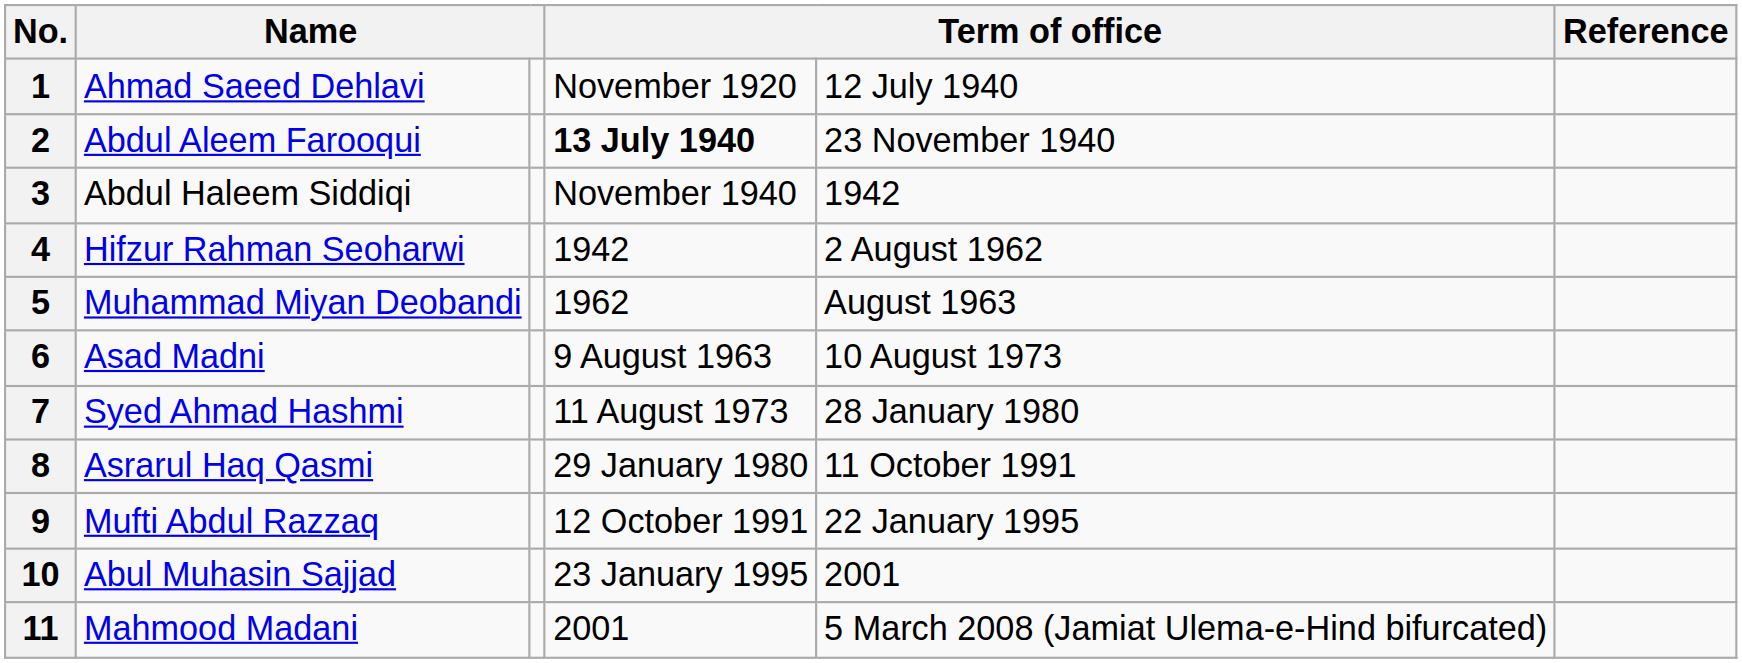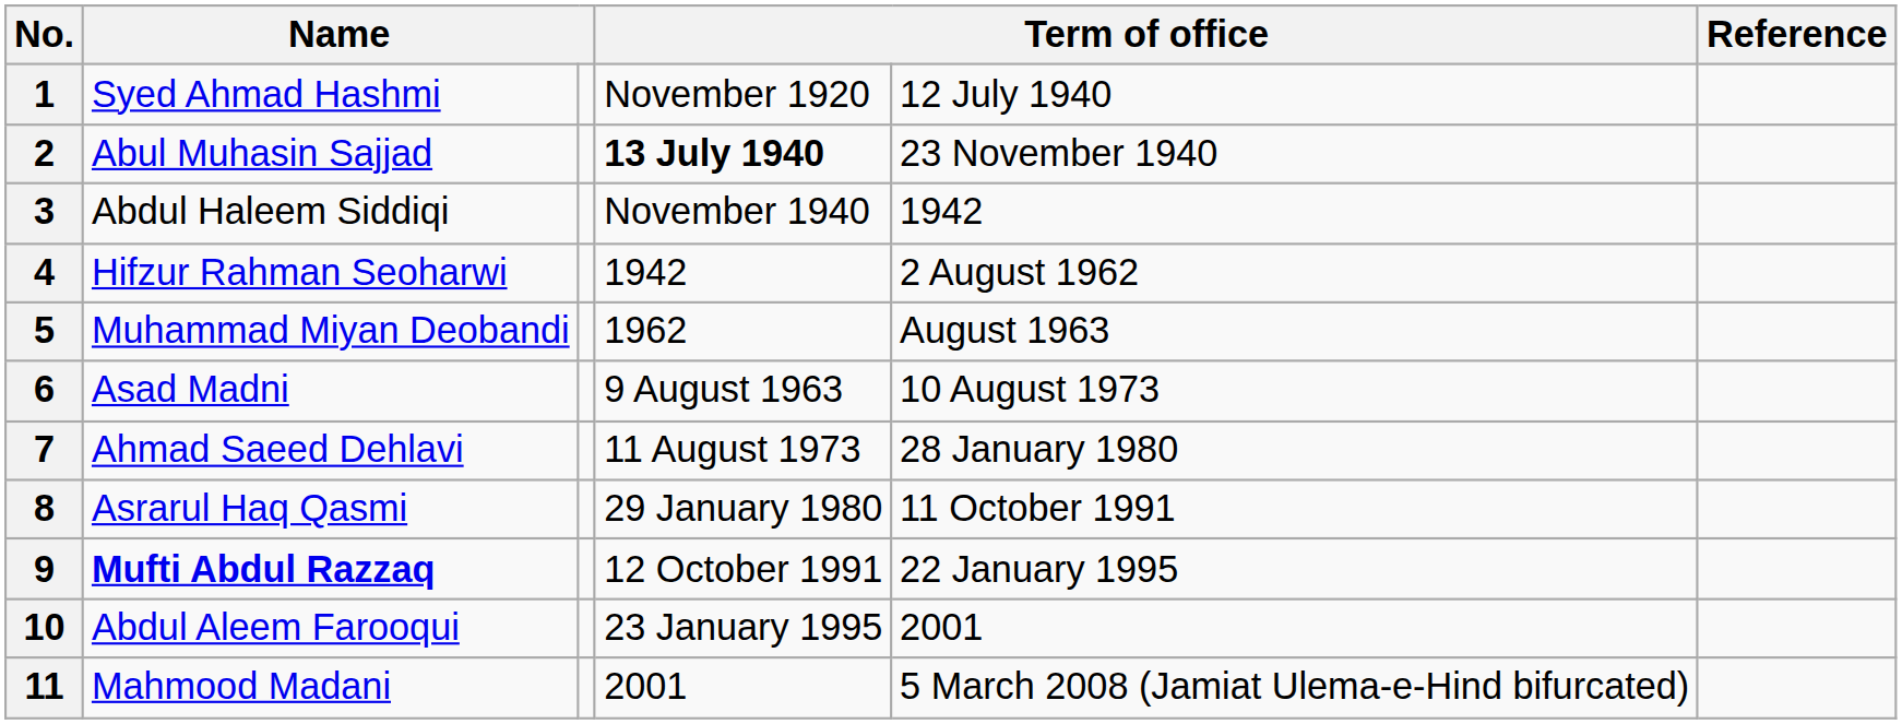 <table class="wikitable">
 <tr>
 <th>No.</th>
 <th colspan=2>Name</th>
 <th colspan=2>Term of office</th>
 <th>Reference</th>
 </tr>
 <tr>
 <th>1</th>
-<td><a href='#'>Ahmad Saeed Dehlavi</a></td>
+<td><a href='#'>Syed Ahmad Hashmi</a></td>
 <td></td>
 <td>November 1920</td>
 <td>12 July 1940</td>
 <td></td>
 </tr>
 <tr>
 <th>2</th>
-<td><a href='#'>Abdul Aleem Farooqui</a></td>
+<td><a href='#'>Abul Muhasin Sajjad</a></td>
 <td></td>
 <td><strong>13 July 1940</strong></td>
 <td>23 November 1940</td>
 <td></td>
 </tr>
 <tr>
 <th>3</th>
 <td>Abdul Haleem Siddiqi</td>
 <td></td>
 <td>November 1940</td>
 <td>1942</td>
 <td></td>
 </tr>
 <tr>
 <th>4</th>
 <td><a href='#'>Hifzur Rahman Seoharwi</a></td>
 <td></td>
 <td>1942</td>
 <td>2 August 1962</td>
 <td></td>
 </tr>
 <tr>
 <th>5</th>
 <td><a href='#'>Muhammad Miyan Deobandi</a></td>
 <td></td>
 <td>1962</td>
 <td>August 1963</td>
 <td></td>
 </tr>
 <tr>
 <th>6</th>
 <td><a href='#'>Asad Madni</a></td>
 <td></td>
 <td>9 August 1963</td>
 <td>10 August 1973</td>
 <td></td>
 </tr>
 <tr>
 <th>7</th>
-<td><a href='#'>Syed Ahmad Hashmi</a></td>
+<td><a href='#'>Ahmad Saeed Dehlavi</a></td>
 <td></td>
 <td>11 August 1973</td>
 <td>28 January 1980</td>
 <td></td>
 </tr>
 <tr>
 <th>8</th>
 <td><a href='#'>Asrarul Haq Qasmi</a></td>
 <td></td>
 <td>29 January 1980</td>
 <td>11 October 1991</td>
 <td></td>
 </tr>
 <tr>
 <th>9</th>
-<td><a href='#'>Mufti Abdul Razzaq</a></td>
+<td><strong><a href='#'>Mufti Abdul Razzaq</a></strong></td>
 <td></td>
 <td>12 October 1991</td>
 <td>22 January 1995</td>
 <td></td>
 </tr>
 <tr>
 <th>10</th>
-<td><a href='#'>Abul Muhasin Sajjad</a></td>
+<td><a href='#'>Abdul Aleem Farooqui</a></td>
 <td></td>
 <td>23 January 1995</td>
 <td>2001</td>
 <td></td>
 </tr>
 <tr>
 <th>11</th>
 <td><a href='#'>Mahmood Madani</a></td>
 <td></td>
 <td>2001</td>
 <td>5 March 2008 (Jamiat Ulema-e-Hind bifurcated)</td>
 <td></td>
 </tr>
 </table>
